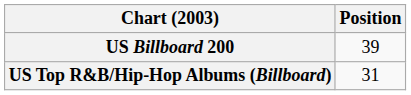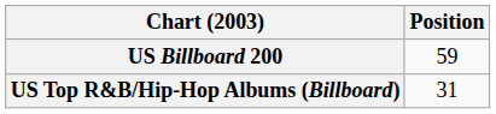 <table class="wikitable plainrowheaders" style="text-align:center">
 <tr>
 <th>Chart (2003)</th>
 <th>Position</th>
 </tr>
 <tr>
 <th scope="row">US <em>Billboard</em> 200</th>
-<td style="text-align:center;">39</td>
+<td style="text-align:center;">59</td>
 </tr>
 <tr>
 <th scope="row">US Top R&B/Hip-Hop Albums (<em>Billboard</em>)</th>
 <td style="text-align:center;">31</td>
 </tr>
 </table>
